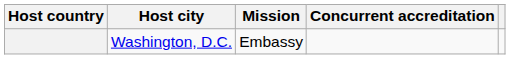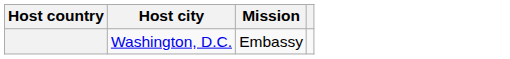 <table class="wikitable plainrowheaders" style="text-align:center;">
 <tr>
 <th scope="col">Host country</th>
 <th scope="col">Host city</th>
 <th scope="col">Mission</th>
-<th scope="col">Concurrent accreditation</th>
 <th scope="col"></th>
 </tr>
 <tr>
 <th scope="row"></th>
 <td><a href='#'>Washington, D.C.</a></td>
 <td>Embassy</td>
 <td></td>
-<td></td>
 </tr>
 </table>
